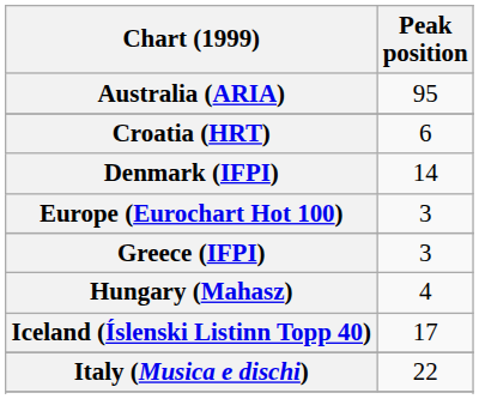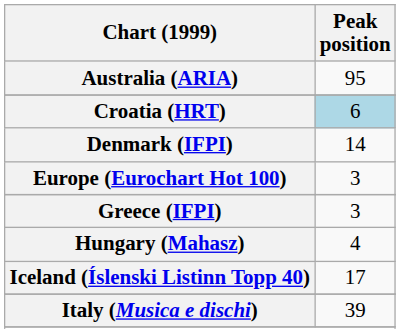 <table class="wikitable sortable plainrowheaders" style="text-align:center">
 <tr>
 <th>Chart (1999)</th>
 <th>Peak<br>position</th>
 </tr>
 <tr>
 <th scope="row">Australia (<a href='#'>ARIA</a>)</th>
 <td>95</td>
 </tr>
 <tr>
 </tr>
 <tr>
 </tr>
 <tr>
 </tr>
 <tr>
 <th scope="row">Croatia (<a href='#'>HRT</a>)</th>
-<td>6</td>
+<td style="background: lightblue;">6</td>
 </tr>
 <tr>
 <th scope="row">Denmark (<a href='#'>IFPI</a>)</th>
 <td>14</td>
 </tr>
 <tr>
 <th scope="row">Europe (<a href='#'>Eurochart Hot 100</a>)</th>
 <td>3</td>
 </tr>
 <tr>
 </tr>
 <tr>
 </tr>
 <tr>
 </tr>
 <tr>
 <th scope="row">Greece (<a href='#'>IFPI</a>)</th>
 <td>3</td>
 </tr>
 <tr>
 <th scope="row">Hungary (<a href='#'>Mahasz</a>)</th>
 <td>4</td>
 </tr>
 <tr>
 <th scope="row">Iceland (<a href='#'>Íslenski Listinn Topp 40</a>)</th>
 <td>17</td>
 </tr>
 <tr>
 </tr>
 <tr>
 <th scope="row">Italy (<em><a href='#'>Musica e dischi</a></em>)</th>
-<td>22</td>
+<td>39</td>
 </tr>
 <tr>
 </tr>
 <tr>
 </tr>
 <tr>
 </tr>
 <tr>
 </tr>
 <tr>
 </tr>
 <tr>
 </tr>
 <tr>
 </tr>
 </table>
